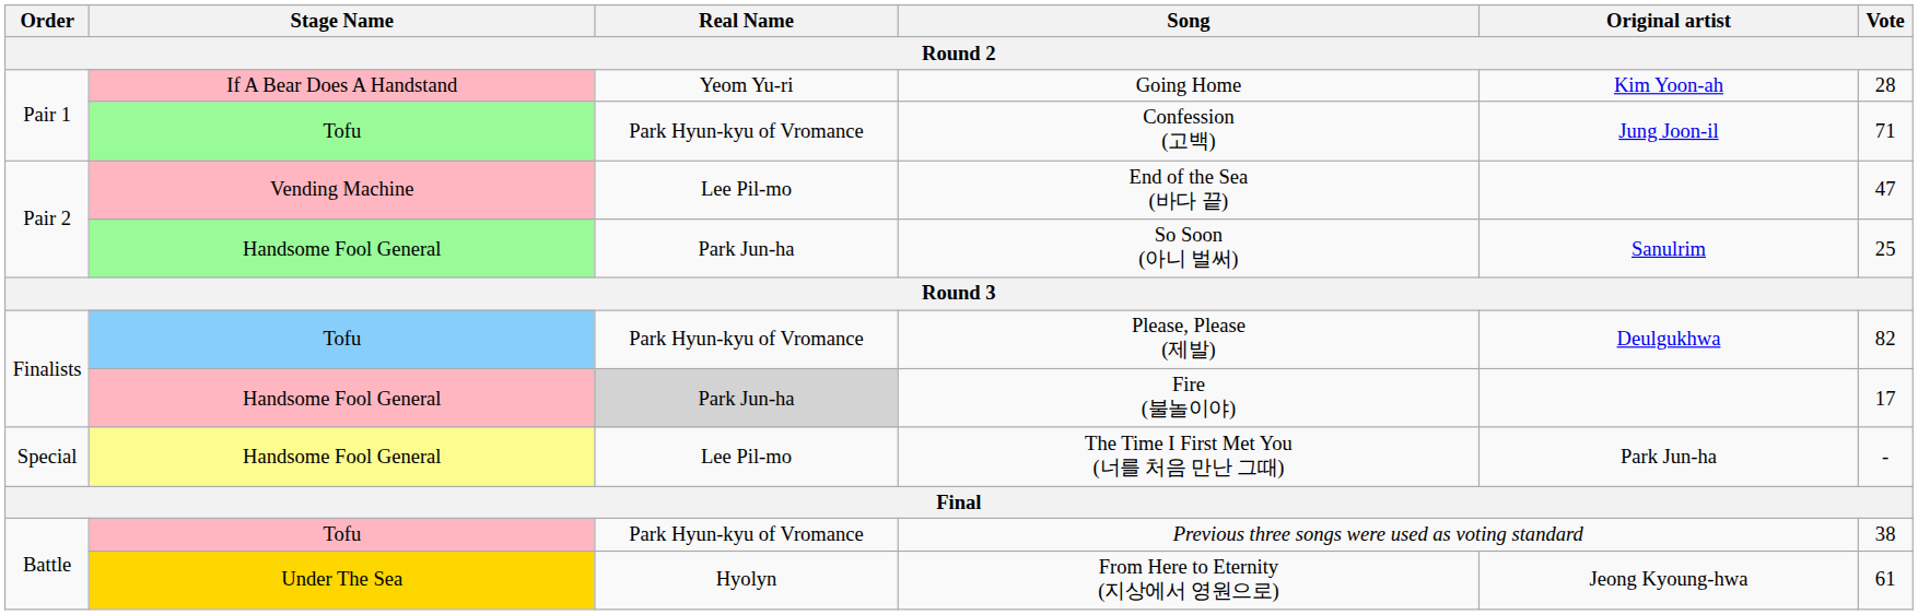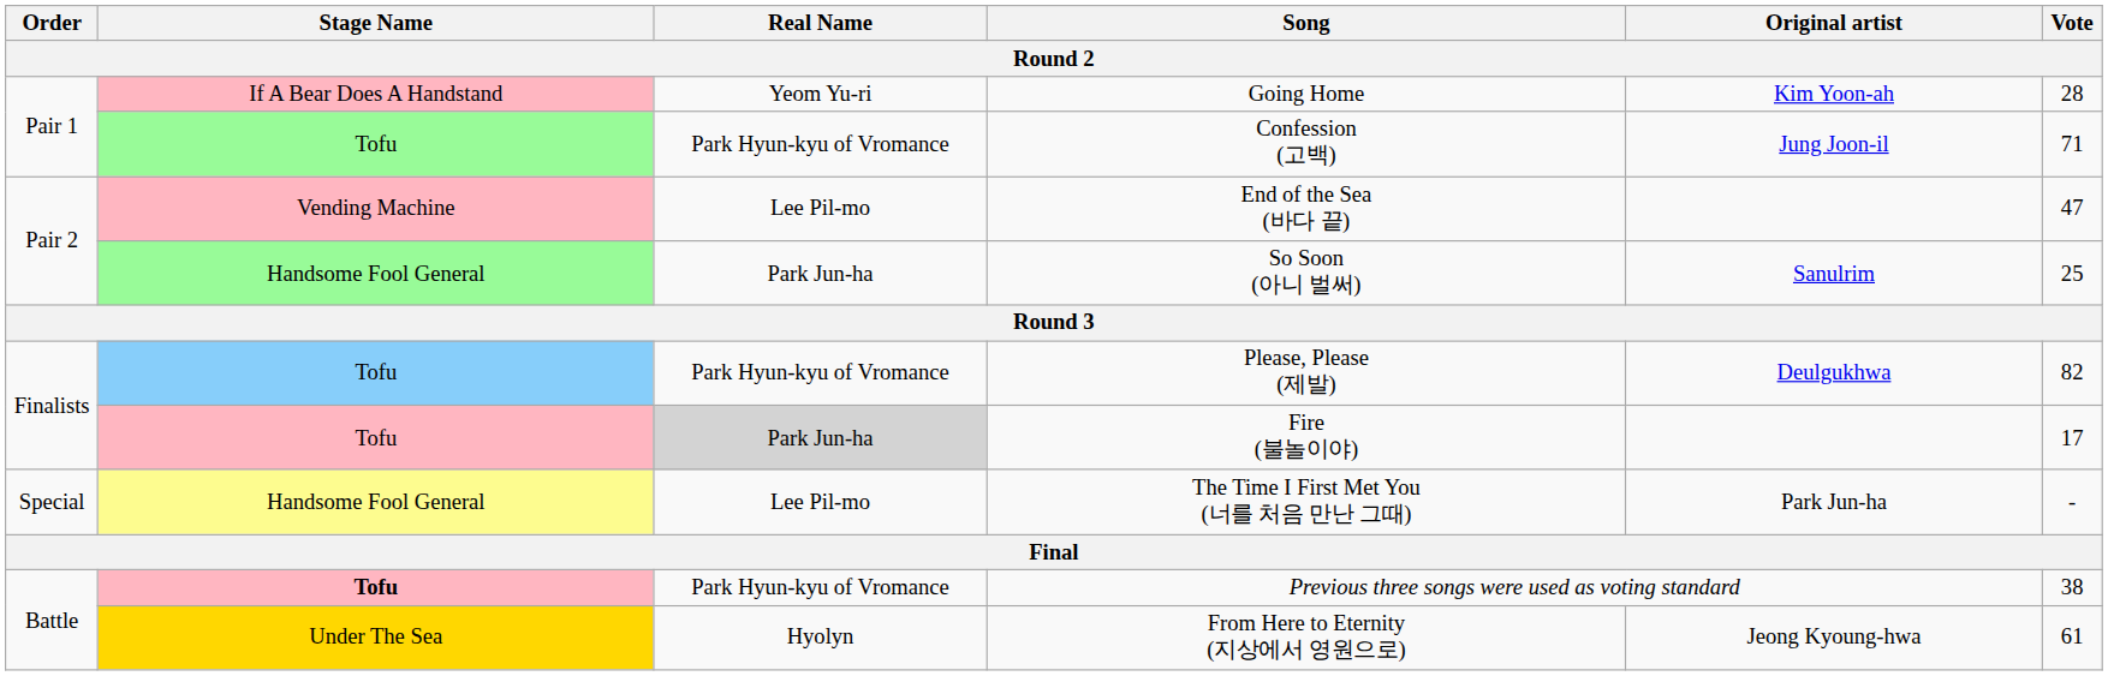 <table class="wikitable" style="text-align:center; width:95%;">
 <tr>
 <th style="width:1%">Order</th>
 <th style="width:20%;">Stage Name</th>
 <th style="width:12%">Real Name</th>
 <th style="width:23%;">Song</th>
 <th style="width:15%;">Original artist</th>
 <th style="width:1%;">Vote</th>
 </tr>
 <tr>
 <th colspan=6>Round 2</th>
 </tr>
 <tr>
 <td rowspan=2>Pair 1</td>
 <td bgcolor="lightpink">If A Bear Does A Handstand</td>
 <td>Yeom Yu-ri</td>
 <td>Going Home</td>
 <td><a href='#'>Kim Yoon-ah</a></td>
 <td>28</td>
 </tr>
 <tr>
 <td bgcolor="palegreen">Tofu</td>
 <td>Park Hyun-kyu of Vromance</td>
 <td>Confession<br>(고백)</td>
 <td><a href='#'>Jung Joon-il</a></td>
 <td>71</td>
 </tr>
 <tr>
 <td rowspan=2>Pair 2</td>
 <td bgcolor="lightpink">Vending Machine</td>
 <td>Lee Pil-mo</td>
 <td>End of the Sea<br>(바다 끝)</td>
 <td></td>
 <td>47</td>
 </tr>
 <tr>
 <td bgcolor="palegreen">Handsome Fool General</td>
 <td>Park Jun-ha</td>
 <td>So Soon<br>(아니 벌써)</td>
 <td><a href='#'>Sanulrim</a></td>
 <td>25</td>
 </tr>
 <tr>
 <th colspan=6>Round 3</th>
 </tr>
 <tr>
 <td rowspan=2>Finalists</td>
 <td bgcolor="lightskyblue">Tofu</td>
 <td>Park Hyun-kyu of Vromance</td>
 <td>Please, Please<br>(제발)</td>
 <td><a href='#'>Deulgukhwa</a></td>
 <td>82</td>
 </tr>
 <tr>
-<td bgcolor="lightpink">Handsome Fool General</td>
+<td bgcolor="lightpink">Tofu</td>
 <td style="background: lightgrey;">Park Jun-ha</td>
 <td>Fire<br>(불놀이야)</td>
 <td></td>
 <td>17</td>
 </tr>
 <tr>
 <td>Special</td>
 <td bgcolor="#FDFC8F">Handsome Fool General</td>
 <td>Lee Pil-mo</td>
 <td>The Time I First Met You<br>(너를 처음 만난 그때)</td>
 <td>Park Jun-ha</td>
 <td>-</td>
 </tr>
 <tr>
 <th colspan=6>Final</th>
 </tr>
 <tr>
 <td rowspan=2>Battle</td>
-<td bgcolor="lightpink">Tofu</td>
+<td bgcolor="lightpink"><strong>Tofu</strong></td>
 <td>Park Hyun-kyu of Vromance</td>
 <td colspan=2><em>Previous three songs were used as voting standard</em></td>
 <td>38</td>
 </tr>
 <tr>
 <td bgcolor="gold">Under The Sea</td>
 <td>Hyolyn</td>
 <td>From Here to Eternity<br>(지상에서 영원으로)</td>
 <td>Jeong Kyoung-hwa</td>
 <td>61</td>
 </tr>
 </table>
